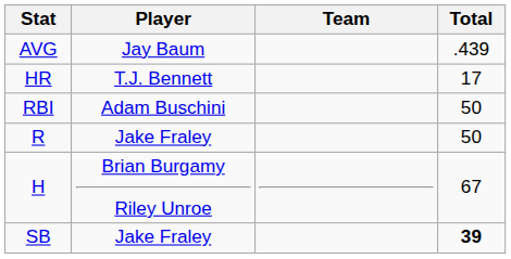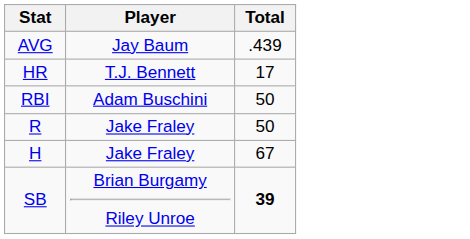 <table class="wikitable" style="text-align:center;">
 <tr>
 <th width=50>Stat</th>
 <th width=150>Player</th>
-<th width=150>Team</th>
 <th width=50>Total</th>
 </tr>
 <tr>
 <td><a href='#'>AVG</a></td>
 <td><a href='#'>Jay Baum</a></td>
-<td></td>
 <td>.439</td>
 </tr>
 <tr>
 <td><a href='#'>HR</a></td>
 <td><a href='#'>T.J. Bennett</a></td>
-<td></td>
 <td>17</td>
 </tr>
 <tr>
 <td><a href='#'>RBI</a></td>
 <td><a href='#'>Adam Buschini</a></td>
-<td></td>
 <td>50</td>
 </tr>
 <tr>
 <td><a href='#'>R</a></td>
 <td><a href='#'>Jake Fraley</a></td>
-<td></td>
 <td>50</td>
 </tr>
 <tr>
 <td><a href='#'>H</a></td>
-<td><div><a href='#'>Brian Burgamy</a></div><hr><div><a href='#'>Riley Unroe</a></div></td>
-<td><div></div><hr><div></div></td>
+<td><a href='#'>Jake Fraley</a></td>
 <td>67</td>
 </tr>
 <tr>
 <td><a href='#'>SB</a></td>
-<td><a href='#'>Jake Fraley</a></td>
-<td></td>
+<td><div><a href='#'>Brian Burgamy</a></div><hr><div><a href='#'>Riley Unroe</a></div></td>
 <td><strong>39</strong></td>
 </tr>
 </table>
